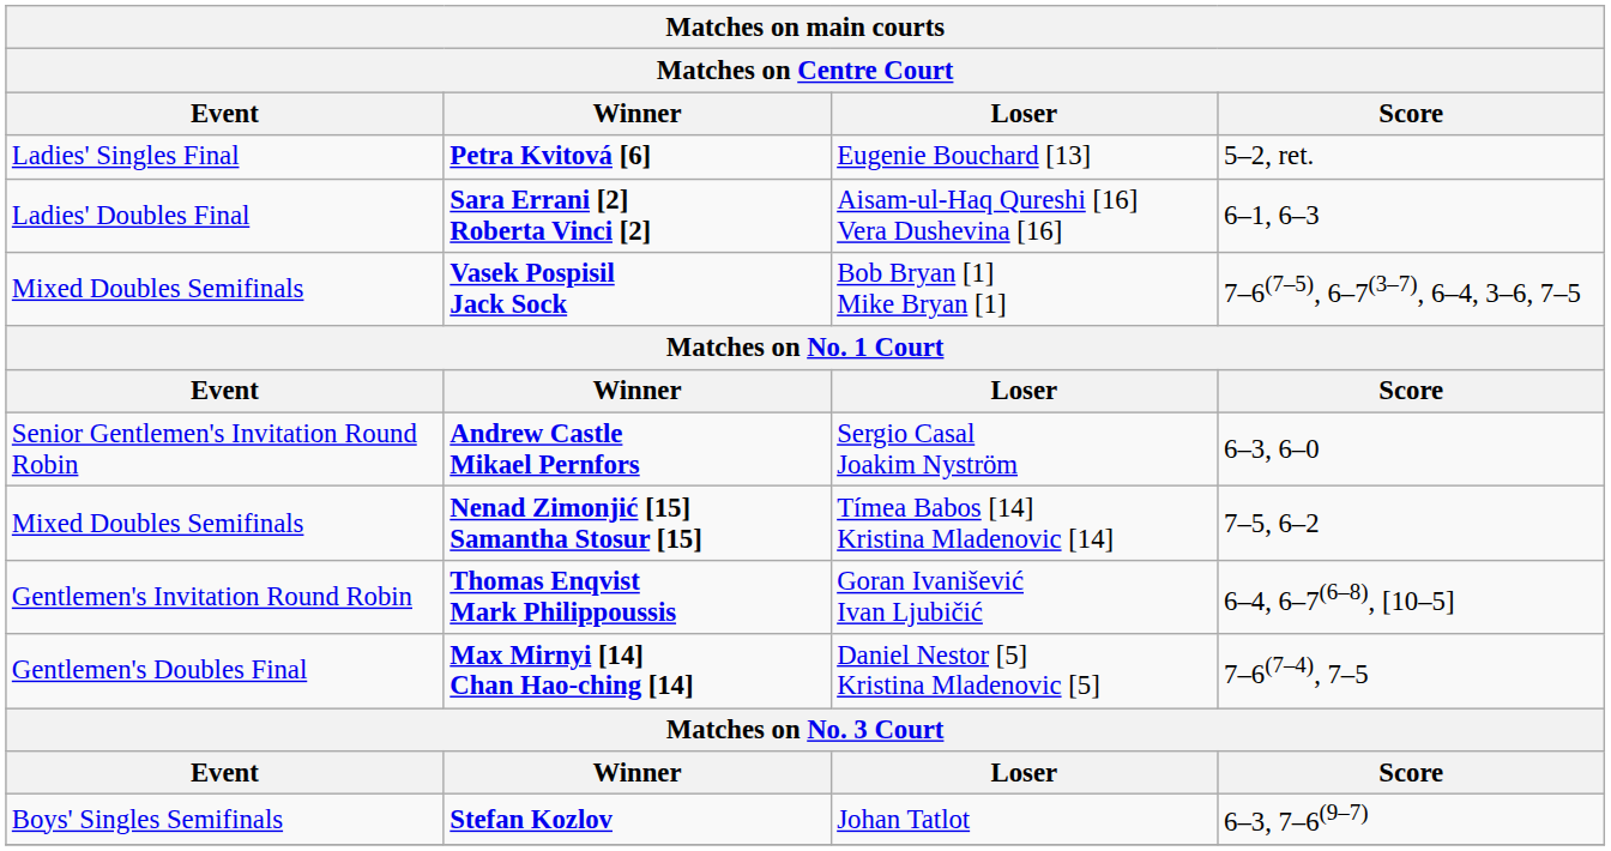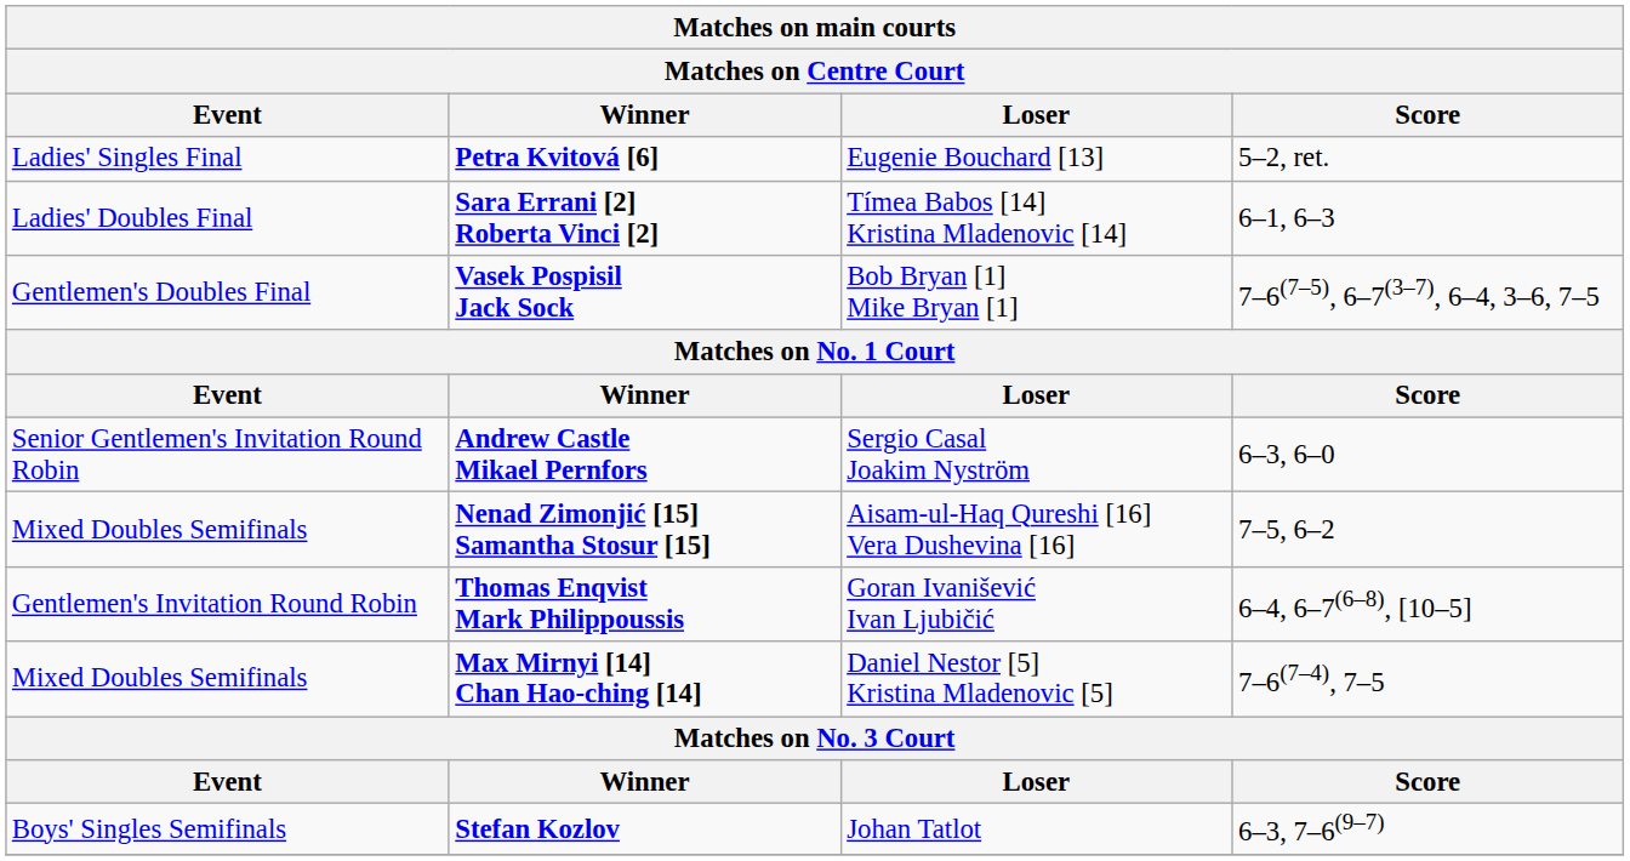 <table class="wikitable collapsible uncollapsed" style="margin:auto;">
 <tr>
 <th colspan="4" style="white-space:nowrap;">Matches on main courts</th>
 </tr>
 <tr>
 <th colspan="4">Matches on <a href='#'>Centre Court</a></th>
 </tr>
 <tr>
 <th width=250>Event</th>
 <th width=220>Winner</th>
 <th width=220>Loser</th>
 <th width=220>Score</th>
 </tr>
 <tr>
 <td><a href='#'>Ladies' Singles Final</a></td>
 <td> <strong><a href='#'>Petra Kvitová</a> [6]</strong></td>
 <td> <a href='#'>Eugenie Bouchard</a> [13]</td>
 <td>5–2, ret.</td>
 </tr>
 <tr>
 <td><a href='#'>Ladies' Doubles Final</a></td>
 <td> <strong><a href='#'>Sara Errani</a> [2]</strong><br> <strong><a href='#'>Roberta Vinci</a> [2]</strong></td>
-<td> <a href='#'>Aisam-ul-Haq Qureshi</a> [16]<br> <a href='#'>Vera Dushevina</a> [16]</td>
+<td> <a href='#'>Tímea Babos</a> [14]<br> <a href='#'>Kristina Mladenovic</a> [14]</td>
 <td>6–1, 6–3</td>
 </tr>
 <tr>
-<td><a href='#'>Mixed Doubles Semifinals</a></td>
+<td><a href='#'>Gentlemen's Doubles Final</a></td>
 <td> <strong><a href='#'>Vasek Pospisil</a></strong><br> <strong><a href='#'>Jack Sock</a></strong></td>
 <td> <a href='#'>Bob Bryan</a> [1]<br> <a href='#'>Mike Bryan</a> [1]</td>
 <td>7–6<sup>(7–5)</sup>, 6–7<sup>(3–7)</sup>, 6–4, 3–6, 7–5</td>
 </tr>
 <tr>
 <th colspan="4">Matches on <a href='#'>No. 1 Court</a></th>
 </tr>
 <tr>
 <th width=250>Event</th>
 <th width=220>Winner</th>
 <th width=220>Loser</th>
 <th width=220>Score</th>
 </tr>
 <tr>
 <td><a href='#'>Senior Gentlemen's Invitation Round Robin</a></td>
 <td> <strong><a href='#'>Andrew Castle</a></strong><br> <strong><a href='#'>Mikael Pernfors</a></strong></td>
 <td> <a href='#'>Sergio Casal</a><br> <a href='#'>Joakim Nyström</a></td>
 <td>6–3, 6–0</td>
 </tr>
 <tr>
 <td><a href='#'>Mixed Doubles Semifinals</a></td>
 <td> <strong><a href='#'>Nenad Zimonjić</a> [15]</strong><br> <strong><a href='#'>Samantha Stosur</a> [15]</strong></td>
-<td> <a href='#'>Tímea Babos</a> [14]<br> <a href='#'>Kristina Mladenovic</a> [14]</td>
+<td> <a href='#'>Aisam-ul-Haq Qureshi</a> [16]<br> <a href='#'>Vera Dushevina</a> [16]</td>
 <td>7–5, 6–2</td>
 </tr>
 <tr>
 <td><a href='#'>Gentlemen's Invitation Round Robin</a></td>
 <td> <strong><a href='#'>Thomas Enqvist</a></strong><br> <strong><a href='#'>Mark Philippoussis</a></strong></td>
 <td> <a href='#'>Goran Ivanišević</a><br> <a href='#'>Ivan Ljubičić</a></td>
 <td>6–4, 6–7<sup>(6–8)</sup>, [10–5]</td>
 </tr>
 <tr>
-<td><a href='#'>Gentlemen's Doubles Final</a></td>
+<td><a href='#'>Mixed Doubles Semifinals</a></td>
 <td> <strong><a href='#'>Max Mirnyi</a> [14]</strong><br> <strong><a href='#'>Chan Hao-ching</a> [14]</strong></td>
 <td> <a href='#'>Daniel Nestor</a> [5]<br> <a href='#'>Kristina Mladenovic</a> [5]</td>
 <td>7–6<sup>(7–4)</sup>, 7–5</td>
 </tr>
 <tr>
 <th colspan="4">Matches on <a href='#'>No. 3 Court</a></th>
 </tr>
 <tr>
 <th width=250>Event</th>
 <th width=220>Winner</th>
 <th width=220>Loser</th>
 <th width=220>Score</th>
 </tr>
 <tr>
 <td><a href='#'>Boys' Singles Semifinals</a></td>
 <td> <strong><a href='#'>Stefan Kozlov</a></strong></td>
 <td> <a href='#'>Johan Tatlot</a></td>
 <td>6–3, 7–6<sup>(9–7)</sup></td>
 </tr>
 <tr>
 </tr>
 </table>
